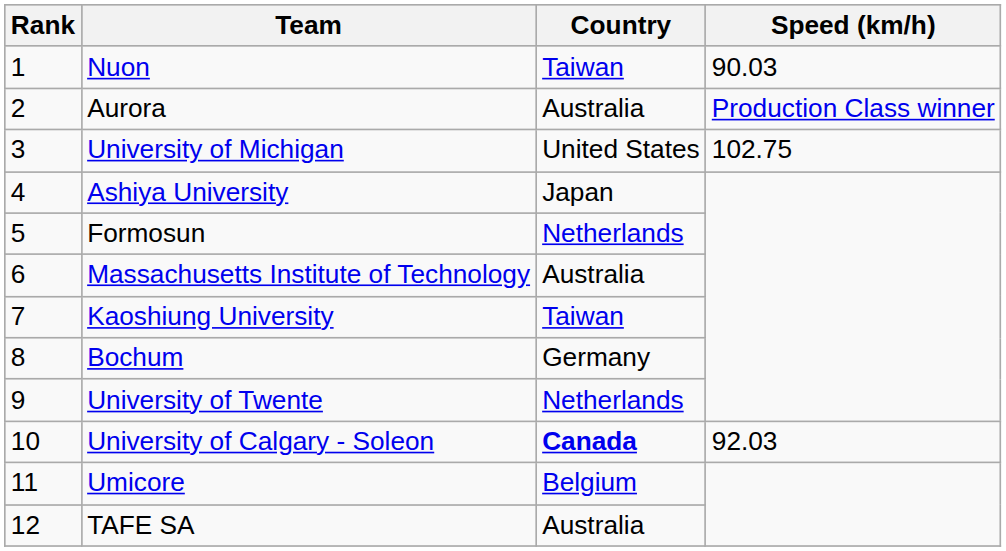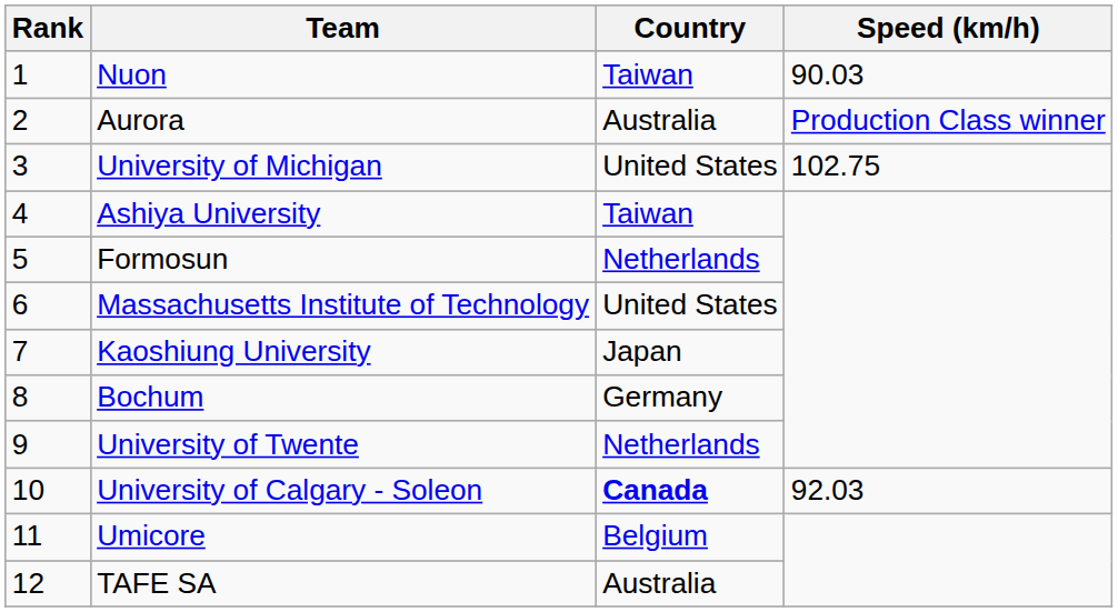 <table class="wikitable">
 <tr>
 <th>Rank</th>
 <th>Team</th>
 <th>Country</th>
 <th>Speed (km/h)</th>
 </tr>
 <tr>
 <td>1</td>
 <td><a href='#'>Nuon</a></td>
 <td><a href='#'>Taiwan</a></td>
 <td>90.03</td>
 </tr>
 <tr>
 <td>2</td>
 <td>Aurora</td>
 <td>Australia</td>
 <td><a href='#'>Production Class winner</a></td>
 </tr>
 <tr>
 <td>3</td>
 <td><a href='#'>University of Michigan</a></td>
 <td>United States</td>
 <td>102.75</td>
 </tr>
 <tr>
 <td>4</td>
 <td><a href='#'>Ashiya University</a></td>
-<td>Japan</td>
+<td><a href='#'>Taiwan</a></td>
 </tr>
 <tr>
 <td>5</td>
 <td>Formosun</td>
 <td><a href='#'>Netherlands</a></td>
 </tr>
 <tr>
 <td>6</td>
 <td><a href='#'>Massachusetts Institute of Technology</a></td>
-<td>Australia</td>
+<td>United States</td>
 </tr>
 <tr>
 <td>7</td>
 <td><a href='#'>Kaoshiung University</a></td>
-<td><a href='#'>Taiwan</a></td>
+<td>Japan</td>
 </tr>
 <tr>
 <td>8</td>
 <td><a href='#'>Bochum</a></td>
 <td>Germany</td>
 </tr>
 <tr>
 <td>9</td>
 <td><a href='#'>University of Twente</a></td>
 <td><a href='#'>Netherlands</a></td>
 </tr>
 <tr>
 <td>10</td>
 <td><a href='#'>University of Calgary - Soleon</a></td>
 <td><strong><a href='#'>Canada</a></strong></td>
 <td>92.03</td>
 </tr>
 <tr>
 <td>11</td>
 <td><a href='#'>Umicore</a></td>
 <td><a href='#'>Belgium</a></td>
 </tr>
 <tr>
 <td>12</td>
 <td>TAFE SA</td>
 <td>Australia</td>
 </tr>
 </table>
